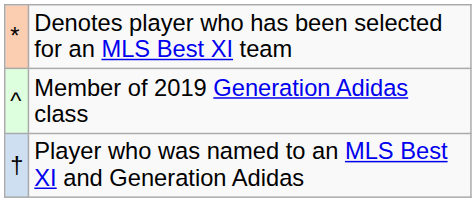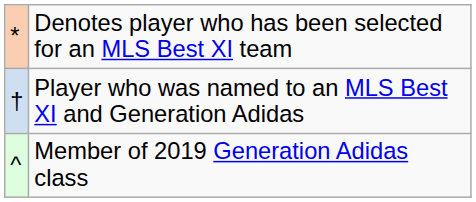 <table class="wikitable" style="width:25%;">
 <tr>
 <td scope="row" style="background:#FBCEB1;">*</td>
 <td>Denotes player who has been selected for an <a href='#'>MLS Best XI</a> team</td>
 </tr>
 <tr>
+<td scope="row" style="background:#cedff2;">†</td>
+<td>Player who was named to an <a href='#'>MLS Best XI</a> and Generation Adidas</td>
+</tr>
+<tr>
 <td scope="row" style="background:#ddffdd;">^</td>
 <td>Member of 2019 <a href='#'>Generation Adidas</a> class</td>
 </tr>
-<tr>
-<td scope="row" style="background:#cedff2;">†</td>
-<td>Player who was named to an <a href='#'>MLS Best XI</a> and Generation Adidas</td>
-</tr>
 </table>
